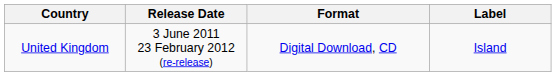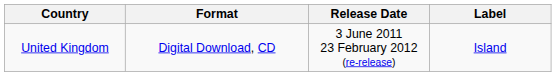 <table class="wikitable" style="text-align: center;">
 <tr>
 <th style="width: 150px;">Country</th>
+<th style="width: 230px;">Format</th>
 <th style="width: 150px;">Release Date</th>
-<th style="width: 230px;">Format</th>
 <th style="width: 150px;">Label</th>
 </tr>
 <tr>
 <td><a href='#'>United Kingdom</a></td>
+<td><a href='#'>Digital Download</a>, <a href='#'>CD</a></td>
 <td>3 June 2011<br> 23 February 2012 <small>(<a href='#'>re-release</a>)</small></td>
-<td><a href='#'>Digital Download</a>, <a href='#'>CD</a></td>
 <td><a href='#'>Island</a></td>
 </tr>
 </table>
